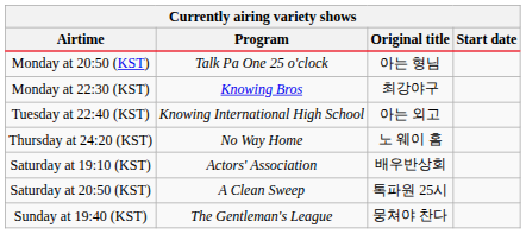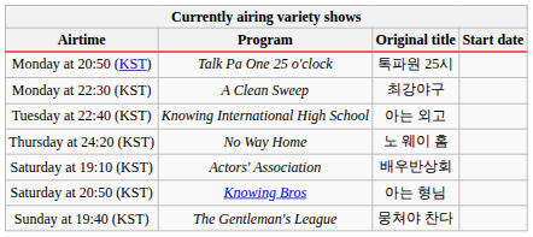 <table class=wikitable style=text-align:center>
 <tr>
 <th colspan=6>Currently airing variety shows</th>
 </tr>
 <tr style="border-bottom:solid 2px #EE313C;">
 <th>Airtime</th>
 <th>Program</th>
 <th>Original title</th>
 <th>Start date</th>
 </tr>
 <tr>
 <td>Monday at 20:50 (<a href='#'>KST</a>)</td>
 <td><em>Talk Pa One 25 o'clock</em></td>
-<td>아는 형님</td>
+<td>톡파원 25시</td>
 <td></td>
 </tr>
 <tr>
 <td>Monday at 22:30 (KST)</td>
-<td><em><a href='#'>Knowing Bros</a></em></td>
+<td><em>A Clean Sweep</em></td>
 <td>최강야구</td>
 <td></td>
 </tr>
 <tr>
 <td>Tuesday at 22:40 (KST)</td>
 <td><em>Knowing International High School</em></td>
 <td>아는 외고</td>
 <td></td>
 </tr>
 <tr>
 <td>Thursday at 24:20 (KST)</td>
 <td><em>No Way Home</em></td>
 <td>노 웨이 홈</td>
 <td></td>
 </tr>
 <tr>
 <td>Saturday at 19:10 (KST)</td>
 <td><em>Actors' Association</em></td>
 <td>배우반상회</td>
 <td></td>
 </tr>
 <tr>
 <td>Saturday at 20:50 (KST)</td>
-<td><em>A Clean Sweep</em></td>
-<td>톡파원 25시</td>
+<td><em><a href='#'>Knowing Bros</a></em></td>
+<td>아는 형님</td>
 <td></td>
 </tr>
 <tr>
 <td>Sunday at 19:40 (KST)</td>
 <td><em>The Gentleman's League</em></td>
 <td>뭉쳐야 찬다</td>
 <td></td>
 </tr>
 </table>
